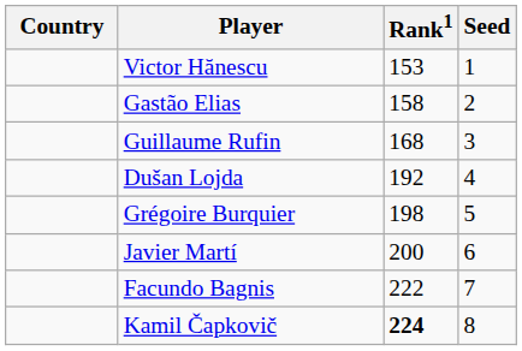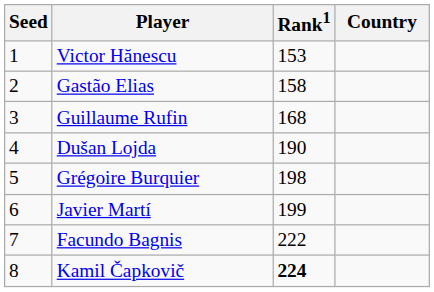 <table class="sortable wikitable">
 <tr>
-<th width="70">Country</th>
+<th>Seed</th>
 <th width="175">Player</th>
 <th>Rank<sup>1</sup></th>
-<th>Seed</th>
+<th width="70">Country</th>
 </tr>
 <tr>
-<td></td>
+<td>1</td>
 <td><a href='#'>Victor Hănescu</a></td>
 <td>153</td>
-<td>1</td>
+<td></td>
 </tr>
 <tr>
-<td></td>
+<td>2</td>
 <td><a href='#'>Gastão Elias</a></td>
 <td>158</td>
-<td>2</td>
+<td></td>
 </tr>
 <tr>
-<td></td>
+<td>3</td>
 <td><a href='#'>Guillaume Rufin</a></td>
 <td>168</td>
-<td>3</td>
+<td></td>
 </tr>
 <tr>
+<td>4</td>
+<td><a href='#'>Dušan Lojda</a></td>
+<td>190</td>
 <td></td>
-<td><a href='#'>Dušan Lojda</a></td>
-<td>192</td>
-<td>4</td>
 </tr>
 <tr>
-<td></td>
+<td>5</td>
 <td><a href='#'>Grégoire Burquier</a></td>
 <td>198</td>
-<td>5</td>
+<td></td>
 </tr>
 <tr>
+<td>6</td>
+<td><a href='#'>Javier Martí</a></td>
+<td>199</td>
 <td></td>
-<td><a href='#'>Javier Martí</a></td>
-<td>200</td>
-<td>6</td>
 </tr>
 <tr>
-<td></td>
+<td>7</td>
 <td><a href='#'>Facundo Bagnis</a></td>
 <td>222</td>
-<td>7</td>
+<td></td>
 </tr>
 <tr>
-<td></td>
+<td>8</td>
 <td><a href='#'>Kamil Čapkovič</a></td>
 <td><strong>224</strong></td>
-<td>8</td>
+<td></td>
 </tr>
 </table>
